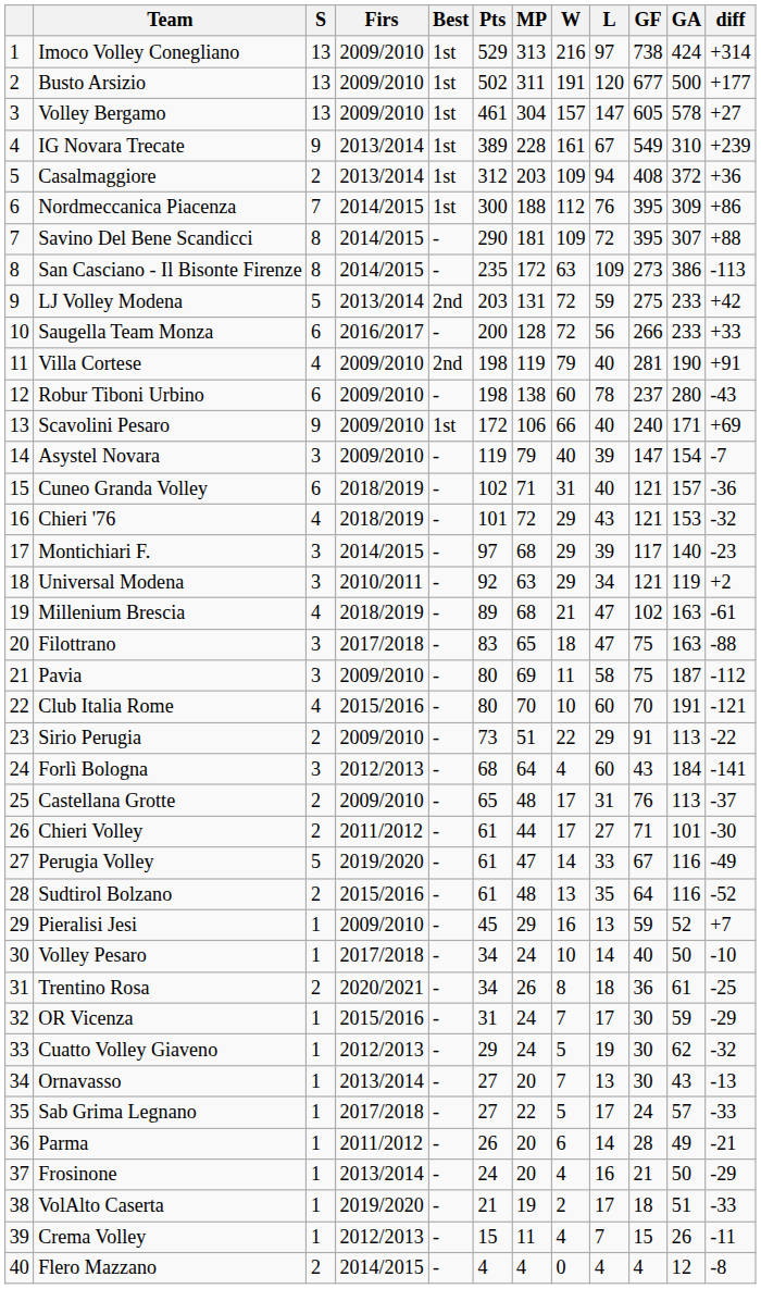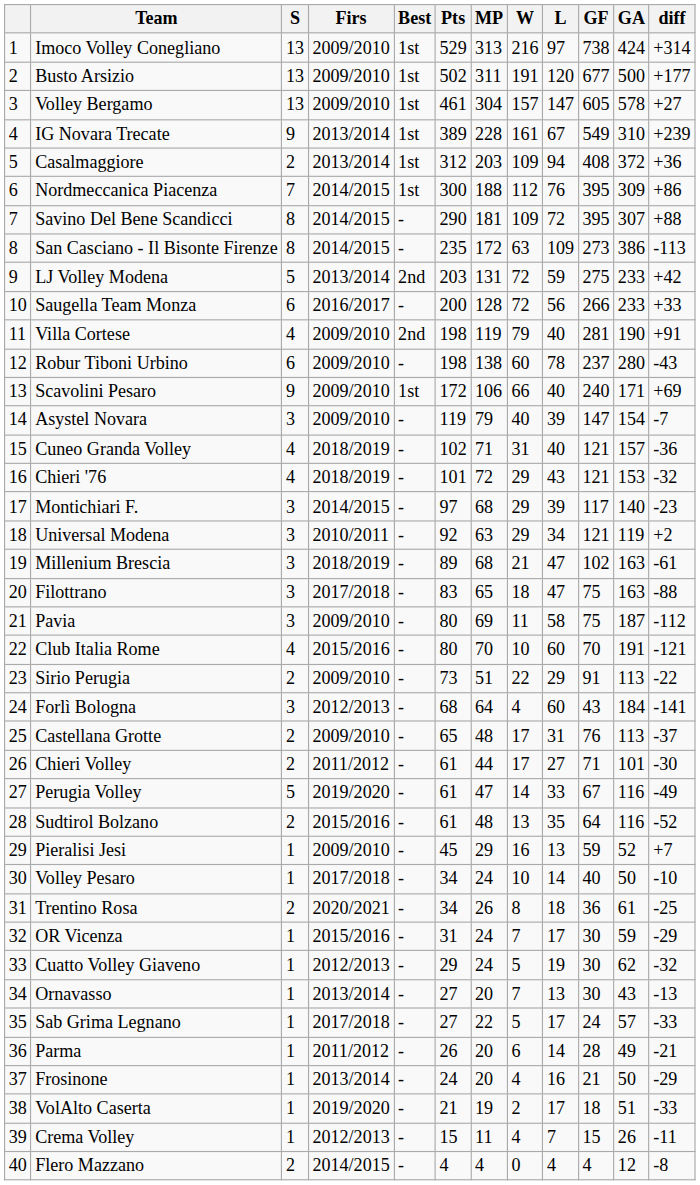 <table class="wikitable">
 <tr>
 <th></th>
 <th>Team</th>
 <th><abbr>S</abbr></th>
 <th><abbr>Firs</abbr></th>
 <th><abbr>Best</abbr></th>
 <th><abbr>Pts</abbr></th>
 <th><abbr>MP</abbr></th>
 <th><abbr>W</abbr></th>
 <th><abbr>L</abbr></th>
 <th><abbr>GF</abbr></th>
 <th><abbr>GA</abbr></th>
 <th><abbr>diff</abbr></th>
 </tr>
 <tr>
 <td>1</td>
 <td>Imoco Volley Conegliano</td>
 <td>13</td>
 <td>2009/2010</td>
 <td>1st</td>
 <td>529</td>
 <td>313</td>
 <td>216</td>
 <td>97</td>
 <td>738</td>
 <td>424</td>
 <td>+314</td>
 </tr>
 <tr>
 <td>2</td>
 <td>Busto Arsizio</td>
 <td>13</td>
 <td>2009/2010</td>
 <td>1st</td>
 <td>502</td>
 <td>311</td>
 <td>191</td>
 <td>120</td>
 <td>677</td>
 <td>500</td>
 <td>+177</td>
 </tr>
 <tr>
 <td>3</td>
 <td>Volley Bergamo</td>
 <td>13</td>
 <td>2009/2010</td>
 <td>1st</td>
 <td>461</td>
 <td>304</td>
 <td>157</td>
 <td>147</td>
 <td>605</td>
 <td>578</td>
 <td>+27</td>
 </tr>
 <tr>
 <td>4</td>
 <td>IG Novara Trecate</td>
 <td>9</td>
 <td>2013/2014</td>
 <td>1st</td>
 <td>389</td>
 <td>228</td>
 <td>161</td>
 <td>67</td>
 <td>549</td>
 <td>310</td>
 <td>+239</td>
 </tr>
 <tr>
 <td>5</td>
 <td>Casalmaggiore</td>
 <td>2</td>
 <td>2013/2014</td>
 <td>1st</td>
 <td>312</td>
 <td>203</td>
 <td>109</td>
 <td>94</td>
 <td>408</td>
 <td>372</td>
 <td>+36</td>
 </tr>
 <tr>
 <td>6</td>
 <td>Nordmeccanica Piacenza</td>
 <td>7</td>
 <td>2014/2015</td>
 <td>1st</td>
 <td>300</td>
 <td>188</td>
 <td>112</td>
 <td>76</td>
 <td>395</td>
 <td>309</td>
 <td>+86</td>
 </tr>
 <tr>
 <td>7</td>
 <td>Savino Del Bene Scandicci</td>
 <td>8</td>
 <td>2014/2015</td>
 <td>-</td>
 <td>290</td>
 <td>181</td>
 <td>109</td>
 <td>72</td>
 <td>395</td>
 <td>307</td>
 <td>+88</td>
 </tr>
 <tr>
 <td>8</td>
 <td>San Casciano - Il Bisonte Firenze</td>
 <td>8</td>
 <td>2014/2015</td>
 <td>-</td>
 <td>235</td>
 <td>172</td>
 <td>63</td>
 <td>109</td>
 <td>273</td>
 <td>386</td>
 <td>-113</td>
 </tr>
 <tr>
 <td>9</td>
 <td>LJ Volley Modena</td>
 <td>5</td>
 <td>2013/2014</td>
 <td>2nd</td>
 <td>203</td>
 <td>131</td>
 <td>72</td>
 <td>59</td>
 <td>275</td>
 <td>233</td>
 <td>+42</td>
 </tr>
 <tr>
 <td>10</td>
 <td>Saugella Team Monza</td>
 <td>6</td>
 <td>2016/2017</td>
 <td>-</td>
 <td>200</td>
 <td>128</td>
 <td>72</td>
 <td>56</td>
 <td>266</td>
 <td>233</td>
 <td>+33</td>
 </tr>
 <tr>
 <td>11</td>
 <td>Villa Cortese</td>
 <td>4</td>
 <td>2009/2010</td>
 <td>2nd</td>
 <td>198</td>
 <td>119</td>
 <td>79</td>
 <td>40</td>
 <td>281</td>
 <td>190</td>
 <td>+91</td>
 </tr>
 <tr>
 <td>12</td>
 <td>Robur Tiboni Urbino</td>
 <td>6</td>
 <td>2009/2010</td>
 <td>-</td>
 <td>198</td>
 <td>138</td>
 <td>60</td>
 <td>78</td>
 <td>237</td>
 <td>280</td>
 <td>-43</td>
 </tr>
 <tr>
 <td>13</td>
 <td>Scavolini Pesaro</td>
 <td>9</td>
 <td>2009/2010</td>
 <td>1st</td>
 <td>172</td>
 <td>106</td>
 <td>66</td>
 <td>40</td>
 <td>240</td>
 <td>171</td>
 <td>+69</td>
 </tr>
 <tr>
 <td>14</td>
 <td>Asystel Novara</td>
 <td>3</td>
 <td>2009/2010</td>
 <td>-</td>
 <td>119</td>
 <td>79</td>
 <td>40</td>
 <td>39</td>
 <td>147</td>
 <td>154</td>
 <td>-7</td>
 </tr>
 <tr>
 <td>15</td>
 <td>Cuneo Granda Volley</td>
-<td>6</td>
+<td>4</td>
 <td>2018/2019</td>
 <td>-</td>
 <td>102</td>
 <td>71</td>
 <td>31</td>
 <td>40</td>
 <td>121</td>
 <td>157</td>
 <td>-36</td>
 </tr>
 <tr>
 <td>16</td>
 <td>Chieri '76</td>
 <td>4</td>
 <td>2018/2019</td>
 <td>-</td>
 <td>101</td>
 <td>72</td>
 <td>29</td>
 <td>43</td>
 <td>121</td>
 <td>153</td>
 <td>-32</td>
 </tr>
 <tr>
 <td>17</td>
 <td>Montichiari F.</td>
 <td>3</td>
 <td>2014/2015</td>
 <td>-</td>
 <td>97</td>
 <td>68</td>
 <td>29</td>
 <td>39</td>
 <td>117</td>
 <td>140</td>
 <td>-23</td>
 </tr>
 <tr>
 <td>18</td>
 <td>Universal Modena</td>
 <td>3</td>
 <td>2010/2011</td>
 <td>-</td>
 <td>92</td>
 <td>63</td>
 <td>29</td>
 <td>34</td>
 <td>121</td>
 <td>119</td>
 <td>+2</td>
 </tr>
 <tr>
 <td>19</td>
 <td>Millenium Brescia</td>
-<td>4</td>
+<td>3</td>
 <td>2018/2019</td>
 <td>-</td>
 <td>89</td>
 <td>68</td>
 <td>21</td>
 <td>47</td>
 <td>102</td>
 <td>163</td>
 <td>-61</td>
 </tr>
 <tr>
 <td>20</td>
 <td>Filottrano</td>
 <td>3</td>
 <td>2017/2018</td>
 <td>-</td>
 <td>83</td>
 <td>65</td>
 <td>18</td>
 <td>47</td>
 <td>75</td>
 <td>163</td>
 <td>-88</td>
 </tr>
 <tr>
 <td>21</td>
 <td>Pavia</td>
 <td>3</td>
 <td>2009/2010</td>
 <td>-</td>
 <td>80</td>
 <td>69</td>
 <td>11</td>
 <td>58</td>
 <td>75</td>
 <td>187</td>
 <td>-112</td>
 </tr>
 <tr>
 <td>22</td>
 <td>Club Italia Rome</td>
 <td>4</td>
 <td>2015/2016</td>
 <td>-</td>
 <td>80</td>
 <td>70</td>
 <td>10</td>
 <td>60</td>
 <td>70</td>
 <td>191</td>
 <td>-121</td>
 </tr>
 <tr>
 <td>23</td>
 <td>Sirio Perugia</td>
 <td>2</td>
 <td>2009/2010</td>
 <td>-</td>
 <td>73</td>
 <td>51</td>
 <td>22</td>
 <td>29</td>
 <td>91</td>
 <td>113</td>
 <td>-22</td>
 </tr>
 <tr>
 <td>24</td>
 <td>Forlì Bologna</td>
 <td>3</td>
 <td>2012/2013</td>
 <td>-</td>
 <td>68</td>
 <td>64</td>
 <td>4</td>
 <td>60</td>
 <td>43</td>
 <td>184</td>
 <td>-141</td>
 </tr>
 <tr>
 <td>25</td>
 <td>Castellana Grotte</td>
 <td>2</td>
 <td>2009/2010</td>
 <td>-</td>
 <td>65</td>
 <td>48</td>
 <td>17</td>
 <td>31</td>
 <td>76</td>
 <td>113</td>
 <td>-37</td>
 </tr>
 <tr>
 <td>26</td>
 <td>Chieri Volley</td>
 <td>2</td>
 <td>2011/2012</td>
 <td>-</td>
 <td>61</td>
 <td>44</td>
 <td>17</td>
 <td>27</td>
 <td>71</td>
 <td>101</td>
 <td>-30</td>
 </tr>
 <tr>
 <td>27</td>
 <td>Perugia Volley</td>
 <td>5</td>
 <td>2019/2020</td>
 <td>-</td>
 <td>61</td>
 <td>47</td>
 <td>14</td>
 <td>33</td>
 <td>67</td>
 <td>116</td>
 <td>-49</td>
 </tr>
 <tr>
 <td>28</td>
 <td>Sudtirol Bolzano</td>
 <td>2</td>
 <td>2015/2016</td>
 <td>-</td>
 <td>61</td>
 <td>48</td>
 <td>13</td>
 <td>35</td>
 <td>64</td>
 <td>116</td>
 <td>-52</td>
 </tr>
 <tr>
 <td>29</td>
 <td>Pieralisi Jesi</td>
 <td>1</td>
 <td>2009/2010</td>
 <td>-</td>
 <td>45</td>
 <td>29</td>
 <td>16</td>
 <td>13</td>
 <td>59</td>
 <td>52</td>
 <td>+7</td>
 </tr>
 <tr>
 <td>30</td>
 <td>Volley Pesaro</td>
 <td>1</td>
 <td>2017/2018</td>
 <td>-</td>
 <td>34</td>
 <td>24</td>
 <td>10</td>
 <td>14</td>
 <td>40</td>
 <td>50</td>
 <td>-10</td>
 </tr>
 <tr>
 <td>31</td>
 <td>Trentino Rosa</td>
 <td>2</td>
 <td>2020/2021</td>
 <td>-</td>
 <td>34</td>
 <td>26</td>
 <td>8</td>
 <td>18</td>
 <td>36</td>
 <td>61</td>
 <td>-25</td>
 </tr>
 <tr>
 <td>32</td>
 <td>OR Vicenza</td>
 <td>1</td>
 <td>2015/2016</td>
 <td>-</td>
 <td>31</td>
 <td>24</td>
 <td>7</td>
 <td>17</td>
 <td>30</td>
 <td>59</td>
 <td>-29</td>
 </tr>
 <tr>
 <td>33</td>
 <td>Cuatto Volley Giaveno</td>
 <td>1</td>
 <td>2012/2013</td>
 <td>-</td>
 <td>29</td>
 <td>24</td>
 <td>5</td>
 <td>19</td>
 <td>30</td>
 <td>62</td>
 <td>-32</td>
 </tr>
 <tr>
 <td>34</td>
 <td>Ornavasso</td>
 <td>1</td>
 <td>2013/2014</td>
 <td>-</td>
 <td>27</td>
 <td>20</td>
 <td>7</td>
 <td>13</td>
 <td>30</td>
 <td>43</td>
 <td>-13</td>
 </tr>
 <tr>
 <td>35</td>
 <td>Sab Grima Legnano</td>
 <td>1</td>
 <td>2017/2018</td>
 <td>-</td>
 <td>27</td>
 <td>22</td>
 <td>5</td>
 <td>17</td>
 <td>24</td>
 <td>57</td>
 <td>-33</td>
 </tr>
 <tr>
 <td>36</td>
 <td>Parma</td>
 <td>1</td>
 <td>2011/2012</td>
 <td>-</td>
 <td>26</td>
 <td>20</td>
 <td>6</td>
 <td>14</td>
 <td>28</td>
 <td>49</td>
 <td>-21</td>
 </tr>
 <tr>
 <td>37</td>
 <td>Frosinone</td>
 <td>1</td>
 <td>2013/2014</td>
 <td>-</td>
 <td>24</td>
 <td>20</td>
 <td>4</td>
 <td>16</td>
 <td>21</td>
 <td>50</td>
 <td>-29</td>
 </tr>
 <tr>
 <td>38</td>
 <td>VolAlto Caserta</td>
 <td>1</td>
 <td>2019/2020</td>
 <td>-</td>
 <td>21</td>
 <td>19</td>
 <td>2</td>
 <td>17</td>
 <td>18</td>
 <td>51</td>
 <td>-33</td>
 </tr>
 <tr>
 <td>39</td>
 <td>Crema Volley</td>
 <td>1</td>
 <td>2012/2013</td>
 <td>-</td>
 <td>15</td>
 <td>11</td>
 <td>4</td>
 <td>7</td>
 <td>15</td>
 <td>26</td>
 <td>-11</td>
 </tr>
 <tr>
 <td>40</td>
 <td>Flero Mazzano</td>
 <td>2</td>
 <td>2014/2015</td>
 <td>-</td>
 <td>4</td>
 <td>4</td>
 <td>0</td>
 <td>4</td>
 <td>4</td>
 <td>12</td>
 <td>-8</td>
 </tr>
 </table>
